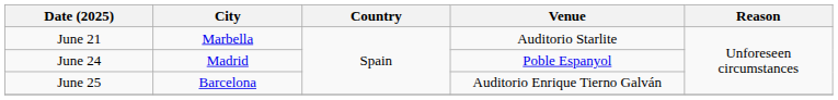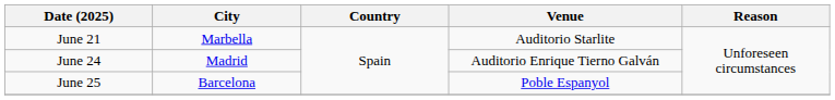 <table class="wikitable plainrowheaders" style="text-align:center;">
 <tr>
 <th scope="col" style="width:10em;">Date (2025)</th>
 <th scope="col" style="width:10em;">City</th>
 <th scope="col" style="width:10em;">Country</th>
 <th scope="col" style="width:16em;">Venue</th>
 <th scope="col" style="width:10em;">Reason</th>
 </tr>
 <tr>
 <td>June 21</td>
 <td><a href='#'>Marbella</a></td>
 <td rowspan="3">Spain</td>
 <td>Auditorio Starlite</td>
 <td rowspan="3">Unforeseen circumstances</td>
 </tr>
 <tr>
 <td>June 24</td>
 <td><a href='#'>Madrid</a></td>
-<td><a href='#'>Poble Espanyol</a></td>
+<td>Auditorio Enrique Tierno Galván</td>
 </tr>
 <tr>
 <td>June 25</td>
 <td><a href='#'>Barcelona</a></td>
-<td>Auditorio Enrique Tierno Galván</td>
+<td><a href='#'>Poble Espanyol</a></td>
 </tr>
 <tr>
 </tr>
 </table>
